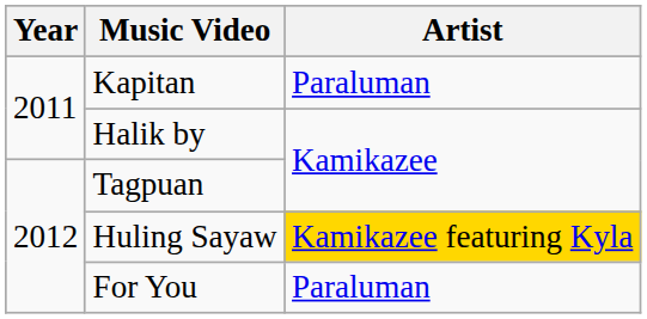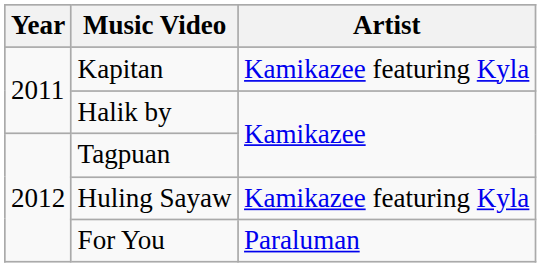 <table class="wikitable sortable">
 <tr>
 <th>Year</th>
 <th>Music Video</th>
 <th>Artist</th>
 </tr>
 <tr>
 <td rowspan=2>2011</td>
 <td>Kapitan</td>
-<td><a href='#'>Paraluman</a></td>
+<td><a href='#'>Kamikazee</a> featuring <a href='#'>Kyla</a></td>
 </tr>
 <tr>
 <td>Halik by</td>
 <td rowspan=2><a href='#'>Kamikazee</a></td>
 </tr>
 <tr>
 <td rowspan=3>2012</td>
 <td>Tagpuan</td>
 </tr>
 <tr>
 <td>Huling Sayaw</td>
-<td style="background: gold;"><a href='#'>Kamikazee</a> featuring <a href='#'>Kyla</a></td>
+<td><a href='#'>Kamikazee</a> featuring <a href='#'>Kyla</a></td>
 </tr>
 <tr>
 <td>For You</td>
 <td><a href='#'>Paraluman</a></td>
 </tr>
 </table>
